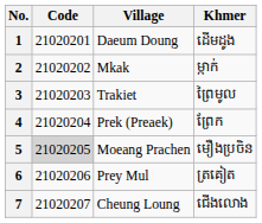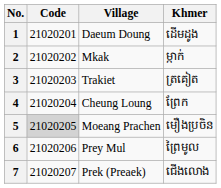 <table class="wikitable sortable mw-collapsible">
 <tr>
 <th>No.</th>
 <th>Code</th>
 <th>Village</th>
 <th>Khmer</th>
 </tr>
 <tr>
 <th>1</th>
 <td>21020201</td>
 <td>Daeum Doung</td>
 <td>ដើមដូង</td>
 </tr>
 <tr>
 <th>2</th>
 <td>21020202</td>
 <td>Mkak</td>
 <td>ម្កាក់</td>
 </tr>
 <tr>
 <th>3</th>
 <td>21020203</td>
 <td>Trakiet</td>
-<td>ព្រៃមូល</td>
+<td>ត្រគៀត</td>
 </tr>
 <tr>
 <th>4</th>
 <td>21020204</td>
-<td>Prek (Preaek)</td>
+<td>Cheung Loung</td>
 <td>ព្រែក</td>
 </tr>
 <tr>
 <th>5</th>
 <td style="background: lightgrey;">21020205</td>
 <td>Moeang Prachen</td>
 <td>មឿងប្រចិន</td>
 </tr>
 <tr>
 <th>6</th>
 <td>21020206</td>
 <td>Prey Mul</td>
-<td>ត្រគៀត</td>
+<td>ព្រៃមូល</td>
 </tr>
 <tr>
 <th>7</th>
 <td>21020207</td>
-<td>Cheung Loung</td>
+<td>Prek (Preaek)</td>
 <td>ជើងលោង</td>
 </tr>
 </table>
